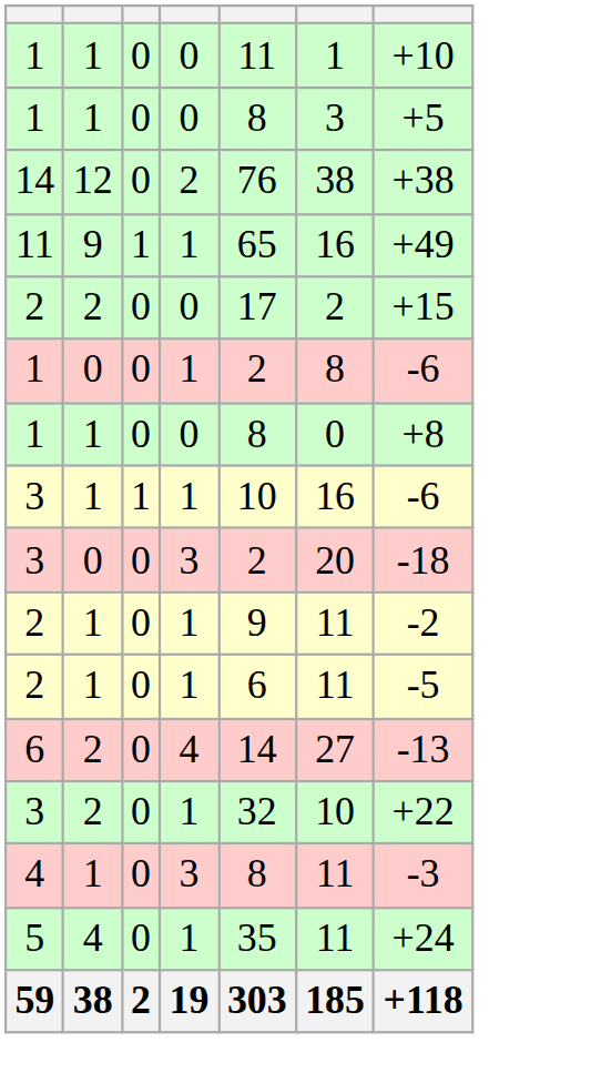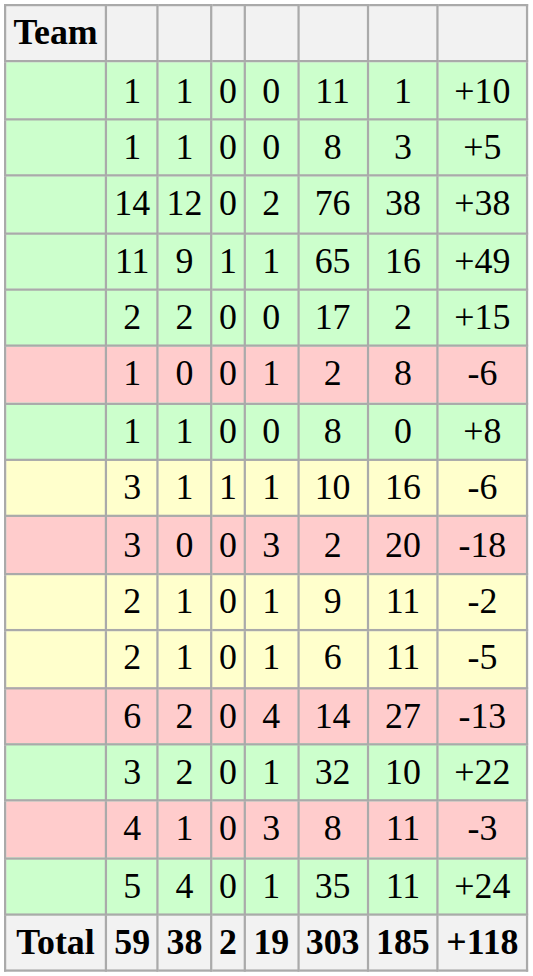 <table class="wikitable sortable" style="text-align:center;">
 <tr>
+<th>Team</th>
 <th></th>
 <th></th>
 <th></th>
 <th></th>
 <th></th>
 <th></th>
 <th></th>
 </tr>
 <tr bgcolor=#CCFFCC>
+<td style="text-align:left;"></td>
 <td>1</td>
 <td>1</td>
 <td>0</td>
 <td>0</td>
 <td>11</td>
 <td>1</td>
 <td>+10</td>
 </tr>
 <tr bgcolor=#CCFFCC>
+<td style="text-align:left;"></td>
 <td>1</td>
 <td>1</td>
 <td>0</td>
 <td>0</td>
 <td>8</td>
 <td>3</td>
 <td>+5</td>
 </tr>
 <tr bgcolor=#CCFFCC>
+<td style="text-align:left;"></td>
 <td>14</td>
 <td>12</td>
 <td>0</td>
 <td>2</td>
 <td>76</td>
 <td>38</td>
 <td>+38</td>
 </tr>
 <tr bgcolor=#CCFFCC>
+<td style="text-align:left;"></td>
 <td>11</td>
 <td>9</td>
 <td>1</td>
 <td>1</td>
 <td>65</td>
 <td>16</td>
 <td>+49</td>
 </tr>
 <tr bgcolor=#CCFFCC>
+<td style="text-align:left;"></td>
 <td>2</td>
 <td>2</td>
 <td>0</td>
 <td>0</td>
 <td>17</td>
 <td>2</td>
 <td>+15</td>
 </tr>
 <tr bgcolor=#FFCCCC>
+<td style="text-align:left;"></td>
 <td>1</td>
 <td>0</td>
 <td>0</td>
 <td>1</td>
 <td>2</td>
 <td>8</td>
 <td>-6</td>
 </tr>
 <tr bgcolor=#CCFFCC>
+<td style="text-align:left;"></td>
 <td>1</td>
 <td>1</td>
 <td>0</td>
 <td>0</td>
 <td>8</td>
 <td>0</td>
 <td>+8</td>
 </tr>
 <tr bgcolor=#FFFFCC>
+<td style="text-align:left;"></td>
 <td>3</td>
 <td>1</td>
 <td>1</td>
 <td>1</td>
 <td>10</td>
 <td>16</td>
 <td>-6</td>
 </tr>
 <tr bgcolor=#FFCCCC>
+<td style="text-align:left;"></td>
 <td>3</td>
 <td>0</td>
 <td>0</td>
 <td>3</td>
 <td>2</td>
 <td>20</td>
 <td>-18</td>
 </tr>
 <tr bgcolor=#FFFFCC>
+<td style="text-align:left;"></td>
 <td>2</td>
 <td>1</td>
 <td>0</td>
 <td>1</td>
 <td>9</td>
 <td>11</td>
 <td>-2</td>
 </tr>
 <tr bgcolor=#FFFFCC>
+<td style="text-align:left;"></td>
 <td>2</td>
 <td>1</td>
 <td>0</td>
 <td>1</td>
 <td>6</td>
 <td>11</td>
 <td>-5</td>
 </tr>
 <tr bgcolor=#FFCCCC>
+<td style="text-align:left;"></td>
 <td>6</td>
 <td>2</td>
 <td>0</td>
 <td>4</td>
 <td>14</td>
 <td>27</td>
 <td>-13</td>
 </tr>
 <tr bgcolor=#CCFFCC>
+<td style="text-align:left;"></td>
 <td>3</td>
 <td>2</td>
 <td>0</td>
 <td>1</td>
 <td>32</td>
 <td>10</td>
 <td>+22</td>
 </tr>
 <tr bgcolor=#FFCCCC>
+<td style="text-align:left;"></td>
 <td>4</td>
 <td>1</td>
 <td>0</td>
 <td>3</td>
 <td>8</td>
 <td>11</td>
 <td>-3</td>
 </tr>
 <tr bgcolor=#CCFFCC>
+<td style="text-align:left;"></td>
 <td>5</td>
 <td>4</td>
 <td>0</td>
 <td>1</td>
 <td>35</td>
 <td>11</td>
 <td>+24</td>
 </tr>
 <tr>
+<th>Total</th>
 <th>59</th>
 <th>38</th>
 <th>2</th>
 <th>19</th>
 <th>303</th>
 <th>185</th>
 <th>+118</th>
 </tr>
 </table>
